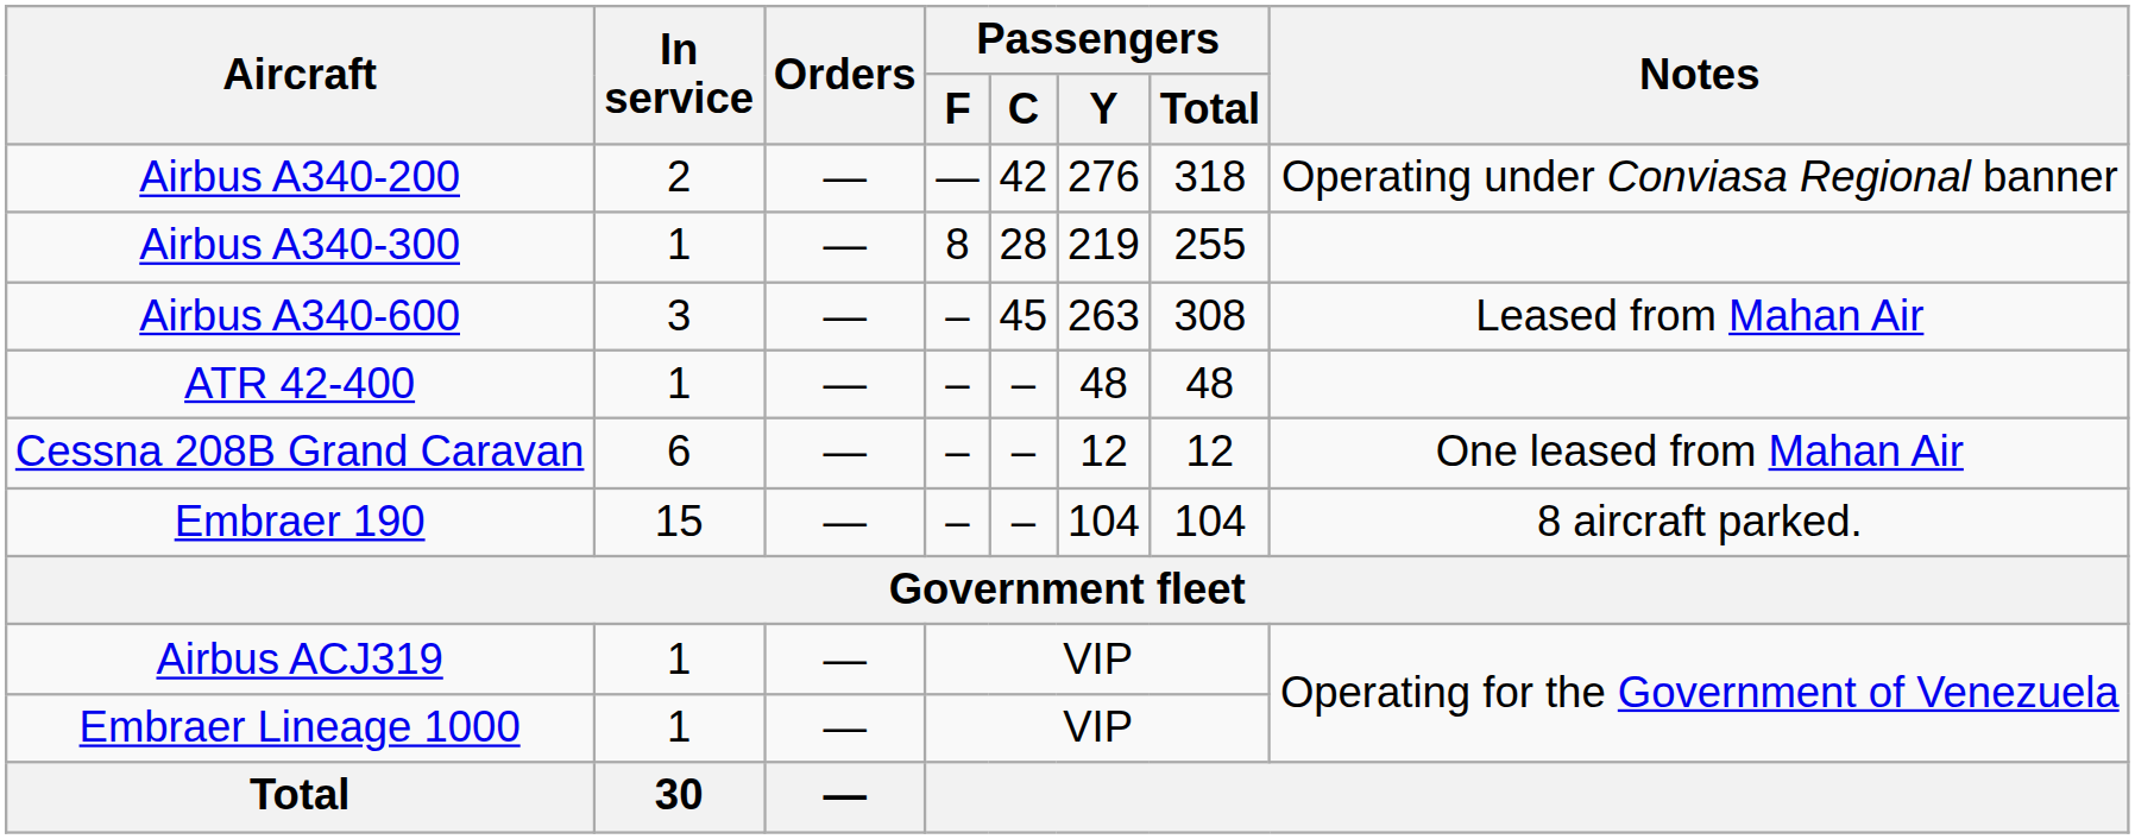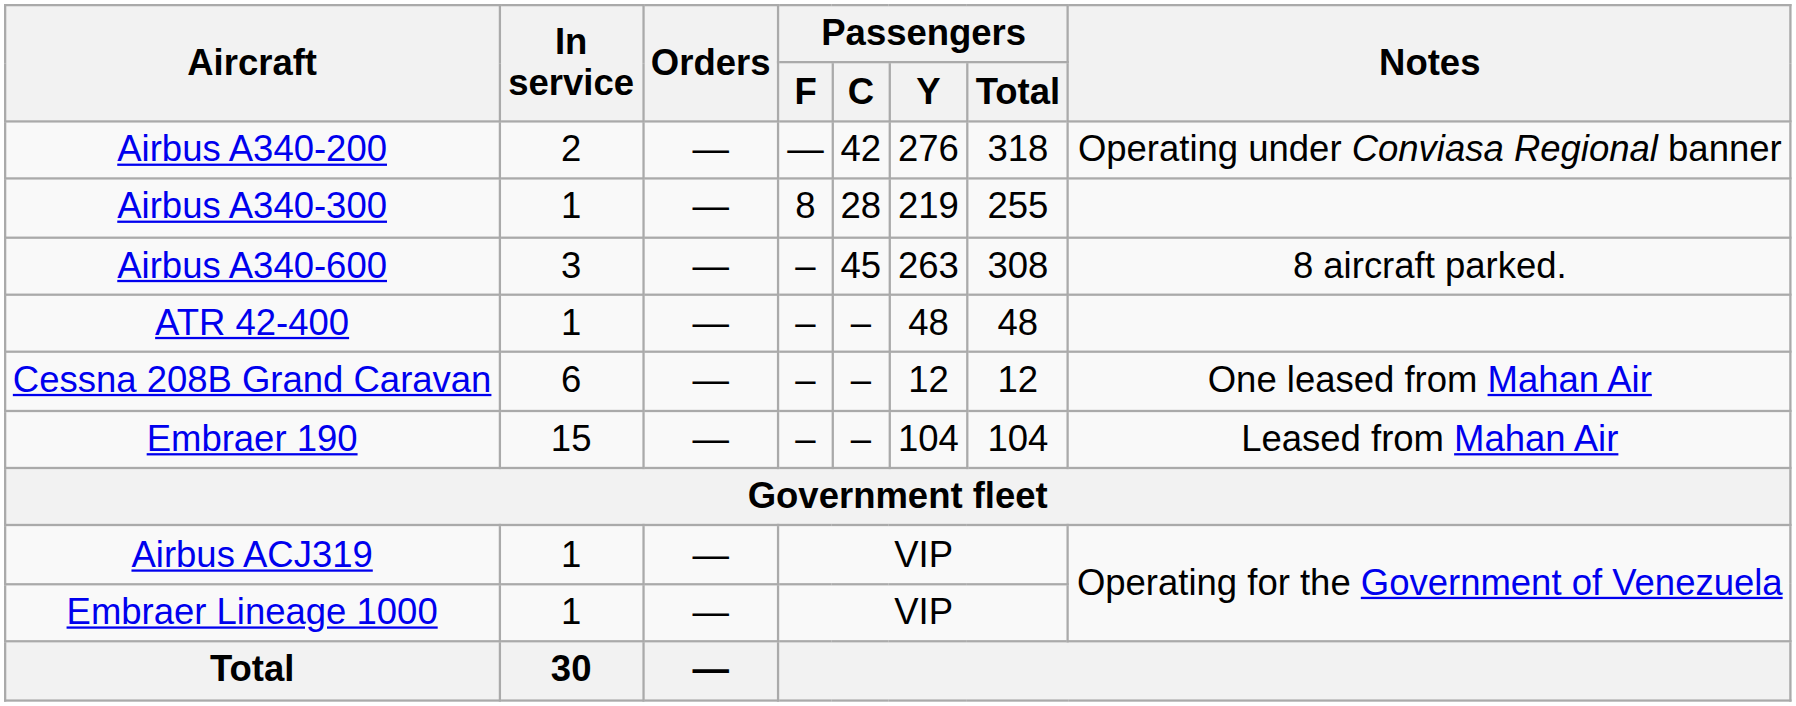 <table class="wikitable" style="margin:0.5em auto; text-align:center">
 <tr>
 <th rowspan=2>Aircraft</th>
 <th rowspan=2>In<br>service</th>
 <th rowspan=2>Orders</th>
 <th colspan=4>Passengers</th>
 <th rowspan=2>Notes</th>
 </tr>
 <tr>
 <th><abbr>F</abbr></th>
 <th><abbr>C</abbr></th>
 <th><abbr>Y</abbr></th>
 <th>Total</th>
 </tr>
 <tr>
 <td><a href='#'>Airbus A340-200</a></td>
 <td>2</td>
 <td>—</td>
 <td>—</td>
 <td>42</td>
 <td>276</td>
 <td>318</td>
 <td>Operating under <em>Conviasa Regional</em> banner</td>
 </tr>
 <tr>
 <td><a href='#'>Airbus A340-300</a></td>
 <td>1</td>
 <td>—</td>
 <td>8</td>
 <td>28</td>
 <td>219</td>
 <td>255</td>
 <td></td>
 </tr>
 <tr>
 <td><a href='#'>Airbus A340-600</a></td>
 <td>3</td>
 <td>—</td>
 <td>–</td>
 <td>45</td>
 <td>263</td>
 <td>308</td>
-<td>Leased from <a href='#'>Mahan Air</a></td>
+<td>8 aircraft parked.</td>
 </tr>
 <tr>
 <td><a href='#'>ATR 42-400</a></td>
 <td>1</td>
 <td>—</td>
 <td>–</td>
 <td>–</td>
 <td>48</td>
 <td>48</td>
 <td></td>
 </tr>
 <tr>
 <td><a href='#'>Cessna 208B Grand Caravan</a></td>
 <td>6</td>
 <td>—</td>
 <td>–</td>
 <td>–</td>
 <td>12</td>
 <td>12</td>
 <td>One leased from <a href='#'>Mahan Air</a></td>
 </tr>
 <tr>
 <td><a href='#'>Embraer 190</a></td>
 <td>15</td>
 <td>—</td>
 <td>–</td>
 <td>–</td>
 <td>104</td>
 <td>104</td>
-<td>8 aircraft parked.</td>
+<td>Leased from <a href='#'>Mahan Air</a></td>
 </tr>
 <tr>
 <th colspan=8>Government fleet</th>
 </tr>
 <tr>
 <td><a href='#'>Airbus ACJ319</a></td>
 <td>1</td>
 <td>—</td>
 <td colspan=4><abbr>VIP</abbr></td>
 <td rowspan=2>Operating for the <a href='#'>Government of Venezuela</a></td>
 </tr>
 <tr>
 <td><a href='#'>Embraer Lineage 1000</a></td>
 <td>1</td>
 <td>—</td>
 <td colspan=4><abbr>VIP</abbr></td>
 </tr>
 <tr>
 <th>Total</th>
 <th>30</th>
 <th>—</th>
 <th colspan=6></th>
 </tr>
 </table>
